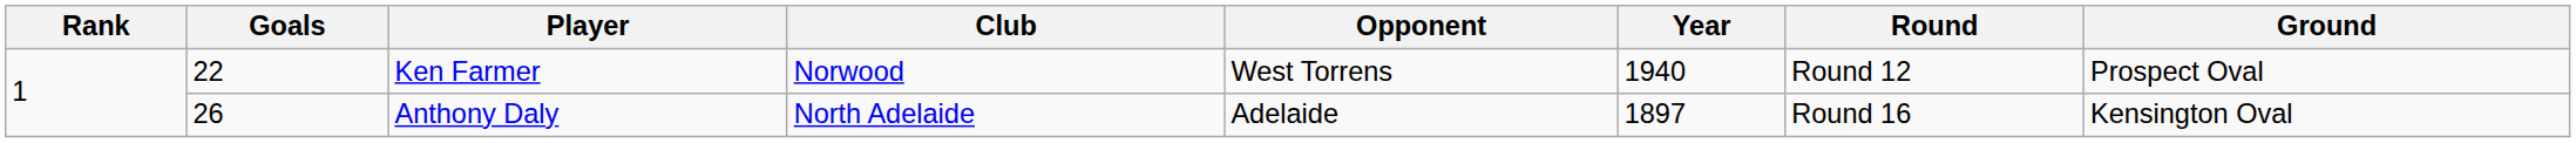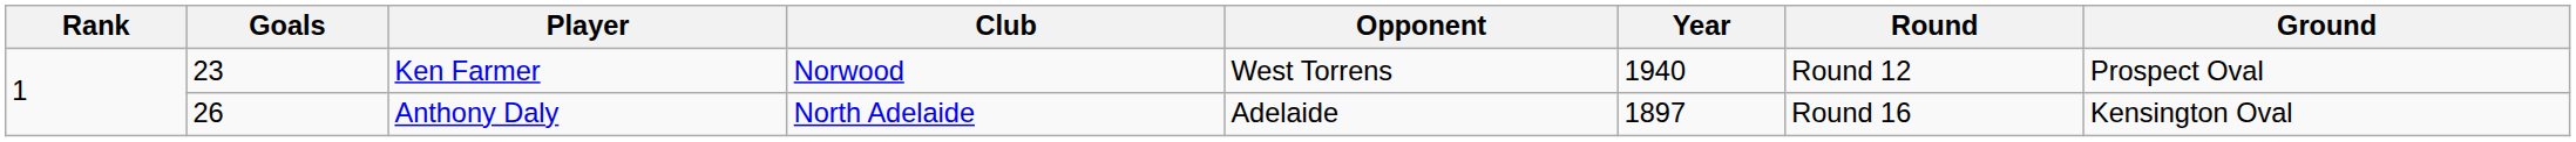 <table class="wikitable" style="width:75%;">
 <tr>
 <th>Rank</th>
 <th>Goals</th>
 <th>Player</th>
 <th>Club</th>
 <th>Opponent</th>
 <th>Year</th>
 <th>Round</th>
 <th>Ground</th>
 </tr>
 <tr>
 <td rowspan="2">1</td>
-<td>22</td>
+<td>23</td>
 <td><a href='#'>Ken Farmer</a></td>
 <td><a href='#'>Norwood</a></td>
 <td>West Torrens</td>
 <td>1940</td>
 <td>Round 12</td>
 <td>Prospect Oval</td>
 </tr>
 <tr>
 <td>26</td>
 <td><a href='#'>Anthony Daly</a></td>
 <td><a href='#'>North Adelaide</a></td>
 <td>Adelaide</td>
 <td>1897</td>
 <td>Round 16</td>
 <td>Kensington Oval</td>
 </tr>
 </table>
